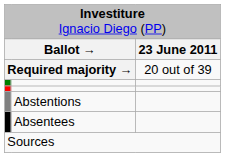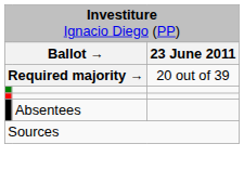 <table class="wikitable" style="text-align:center;">
 <tr>
 <td colspan="3" align="center" bgcolor="#C0C0C0"><strong>Investiture</strong><br><a href='#'>Ignacio Diego</a> (<a href='#'>PP</a>)</td>
 </tr>
 <tr>
 <th colspan="2" width="150px">Ballot →</th>
 <th>23 June 2011</th>
 </tr>
 <tr>
 <th colspan="2">Required majority →</th>
 <td>20 out of 39 </td>
 </tr>
 <tr>
 <th width="1px" style="background:green;"></th>
 <td align="left"></td>
 <td></td>
 </tr>
 <tr>
 <th style="color:inherit;background:red;"></th>
 <td align="left"></td>
 <td></td>
 </tr>
 <tr>
-<th style="color:inherit;background:gray;"></th>
-<td align="left">Abstentions</td>
-<td></td>
-</tr>
-<tr>
 <th style="color:inherit;background:black;"></th>
 <td align="left">Absentees</td>
 <td></td>
 </tr>
 <tr>
 <td align="left" colspan="3">Sources</td>
 </tr>
 </table>
